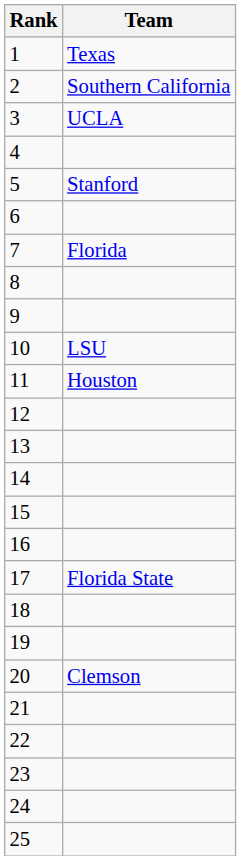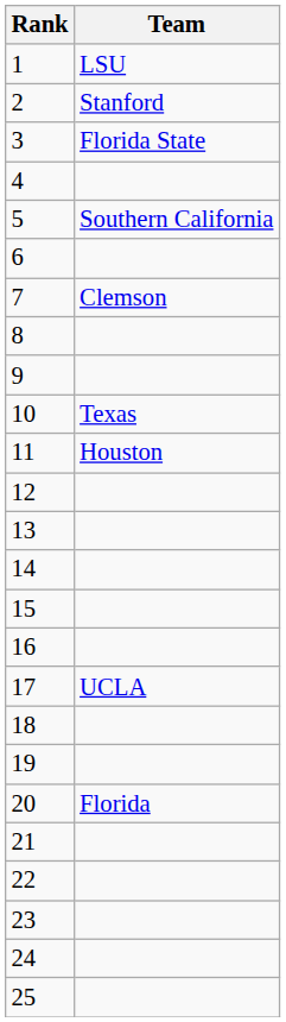 <table class=wikitable>
 <tr>
 <th>Rank</th>
 <th>Team</th>
 </tr>
 <tr>
 <td>1</td>
-<td><a href='#'>Texas</a></td>
+<td><a href='#'>LSU</a></td>
 </tr>
 <tr>
 <td>2</td>
-<td><a href='#'>Southern California</a></td>
+<td><a href='#'>Stanford</a></td>
 </tr>
 <tr>
 <td>3</td>
-<td><a href='#'>UCLA</a></td>
+<td><a href='#'>Florida State</a></td>
 </tr>
 <tr>
 <td>4</td>
 <td></td>
 </tr>
 <tr>
 <td>5</td>
-<td><a href='#'>Stanford</a></td>
+<td><a href='#'>Southern California</a></td>
 </tr>
 <tr>
 <td>6</td>
 <td></td>
 </tr>
 <tr>
 <td>7</td>
-<td><a href='#'>Florida</a></td>
+<td><a href='#'>Clemson</a></td>
 </tr>
 <tr>
 <td>8</td>
 <td></td>
 </tr>
 <tr>
 <td>9</td>
 <td></td>
 </tr>
 <tr>
 <td>10</td>
-<td><a href='#'>LSU</a></td>
+<td><a href='#'>Texas</a></td>
 </tr>
 <tr>
 <td>11</td>
 <td><a href='#'>Houston</a></td>
 </tr>
 <tr>
 <td>12</td>
 <td></td>
 </tr>
 <tr>
 <td>13</td>
 <td></td>
 </tr>
 <tr>
 <td>14</td>
 <td></td>
 </tr>
 <tr>
 <td>15</td>
 <td></td>
 </tr>
 <tr>
 <td>16</td>
 <td></td>
 </tr>
 <tr>
 <td>17</td>
-<td><a href='#'>Florida State</a></td>
+<td><a href='#'>UCLA</a></td>
 </tr>
 <tr>
 <td>18</td>
 <td></td>
 </tr>
 <tr>
 <td>19</td>
 <td></td>
 </tr>
 <tr>
 <td>20</td>
-<td><a href='#'>Clemson</a></td>
+<td><a href='#'>Florida</a></td>
 </tr>
 <tr>
 <td>21</td>
 <td></td>
 </tr>
 <tr>
 <td>22</td>
 <td></td>
 </tr>
 <tr>
 <td>23</td>
 <td></td>
 </tr>
 <tr>
 <td>24</td>
 <td></td>
 </tr>
 <tr>
 <td>25</td>
 <td></td>
 </tr>
 </table>
